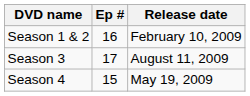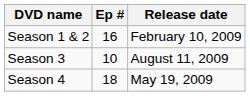 <table class="wikitable">
 <tr>
 <th>DVD name</th>
 <th>Ep #</th>
 <th>Release date</th>
 </tr>
 <tr>
 <td>Season 1 & 2</td>
 <td align="center">16</td>
 <td>February 10, 2009</td>
 </tr>
 <tr>
 <td>Season 3</td>
-<td align="center">17</td>
+<td align="center">10</td>
 <td>August 11, 2009</td>
 </tr>
 <tr>
 <td>Season 4</td>
-<td align="center">15</td>
+<td align="center">18</td>
 <td>May 19, 2009</td>
 </tr>
 </table>
